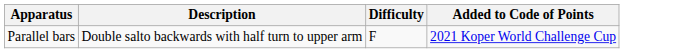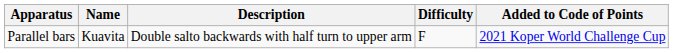 <table class="wikitable">
 <tr>
 <th>Apparatus</th>
+<th>Name</th>
 <th>Description</th>
 <th>Difficulty</th>
 <th>Added to Code of Points</th>
 </tr>
 <tr>
 <td>Parallel bars</td>
+<td>Kuavita</td>
 <td>Double salto backwards with half turn to upper arm</td>
 <td>F</td>
 <td><a href='#'>2021 Koper World Challenge Cup</a></td>
 </tr>
 </table>
